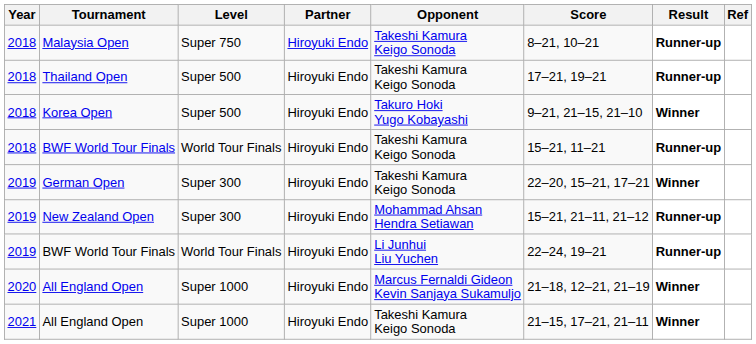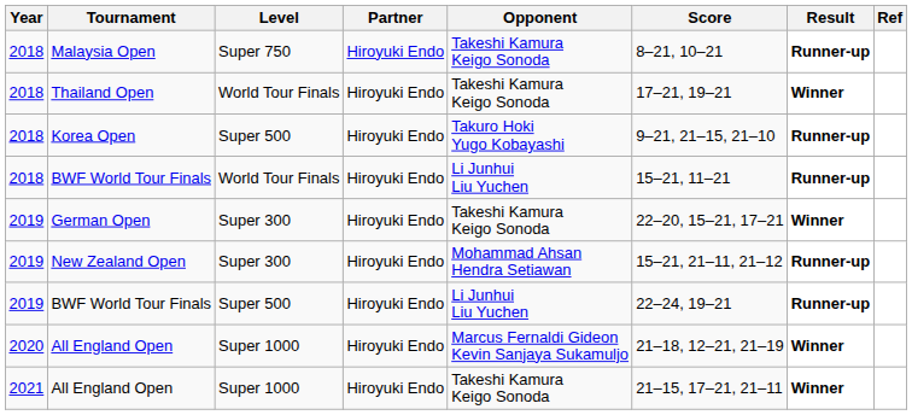 <table class="sortable wikitable" style="font-size: 90%;">
 <tr>
 <th>Year</th>
 <th>Tournament</th>
 <th>Level</th>
 <th>Partner</th>
 <th>Opponent</th>
 <th>Score</th>
 <th>Result</th>
 <th>Ref</th>
 </tr>
 <tr>
 <td align="center"><a href='#'>2018</a></td>
 <td align="left"><a href='#'>Malaysia Open</a></td>
 <td align="left">Super 750</td>
 <td align="left"> <a href='#'>Hiroyuki Endo</a></td>
 <td align="left"> <a href='#'>Takeshi Kamura</a><br> <a href='#'>Keigo Sonoda</a></td>
 <td align="left">8–21, 10–21</td>
 <td style="text-align:left; background:white"> <strong>Runner-up</strong></td>
 <td style="text-align:center; background:white"></td>
 </tr>
 <tr>
 <td align="center"><a href='#'>2018</a></td>
 <td align="left"><a href='#'>Thailand Open</a></td>
-<td align="left">Super 500</td>
+<td align="left">World Tour Finals</td>
 <td align="left"> Hiroyuki Endo</td>
 <td align="left"> Takeshi Kamura<br> Keigo Sonoda</td>
 <td align="left">17–21, 19–21</td>
-<td style="text-align:left; background:white"> <strong>Runner-up</strong></td>
+<td style="text-align:left; background:white"> <strong>Winner</strong></td>
 <td style="text-align:center; background:white"></td>
 </tr>
 <tr>
 <td align="center"><a href='#'>2018</a></td>
 <td align="left"><a href='#'>Korea Open</a></td>
 <td align="left">Super 500</td>
 <td align="left"> Hiroyuki Endo</td>
 <td align="left"> <a href='#'>Takuro Hoki</a><br> <a href='#'>Yugo Kobayashi</a></td>
 <td align="left">9–21, 21–15, 21–10</td>
-<td style="text-align:left; background:white"> <strong>Winner</strong></td>
+<td style="text-align:left; background:white"> <strong>Runner-up</strong></td>
 <td style="text-align:center; background:white"></td>
 </tr>
 <tr>
 <td align="center"><a href='#'>2018</a></td>
 <td align="left"><a href='#'>BWF World Tour Finals</a></td>
 <td align="left">World Tour Finals</td>
 <td align="left"> Hiroyuki Endo</td>
-<td align="left"> Takeshi Kamura<br> Keigo Sonoda</td>
+<td align="left"> <a href='#'>Li Junhui</a><br> <a href='#'>Liu Yuchen</a></td>
 <td align="left">15–21, 11–21</td>
 <td style="text-align:left; background:white"> <strong>Runner-up</strong></td>
 <td style="text-align:center; background:white"></td>
 </tr>
 <tr>
 <td align="center"><a href='#'>2019</a></td>
 <td align="left"><a href='#'>German Open</a></td>
 <td align="left">Super 300</td>
 <td align="left"> Hiroyuki Endo</td>
 <td align="left"> Takeshi Kamura<br> Keigo Sonoda</td>
 <td align="left">22–20, 15–21, 17–21</td>
 <td style="text-align:left; background:white"> <strong>Winner</strong></td>
 <td style="text-align:center; background:white"></td>
 </tr>
 <tr>
 <td align="center"><a href='#'>2019</a></td>
 <td align="left"><a href='#'>New Zealand Open</a></td>
 <td align="left">Super 300</td>
 <td align="left"> Hiroyuki Endo</td>
 <td align="left"> <a href='#'>Mohammad Ahsan</a><br> <a href='#'>Hendra Setiawan</a></td>
 <td align="left">15–21, 21–11, 21–12</td>
 <td style="text-align:left; background:white"> <strong>Runner-up</strong></td>
 <td style="text-align:center; background:white"></td>
 </tr>
 <tr>
 <td align="center"><a href='#'>2019</a></td>
 <td align="left">BWF World Tour Finals</td>
-<td align="left">World Tour Finals</td>
+<td align="left">Super 500</td>
 <td align="left"> Hiroyuki Endo</td>
 <td align="left"> <a href='#'>Li Junhui</a><br> <a href='#'>Liu Yuchen</a></td>
 <td align="left">22–24, 19–21</td>
 <td style="text-align:left; background:white"> <strong>Runner-up</strong></td>
 <td style="text-align:center; background:white"></td>
 </tr>
 <tr>
 <td align="center"><a href='#'>2020</a></td>
 <td align="left"><a href='#'>All England Open</a></td>
 <td align="left">Super 1000</td>
 <td align="left"> Hiroyuki Endo</td>
 <td align="left"> <a href='#'>Marcus Fernaldi Gideon</a><br> <a href='#'>Kevin Sanjaya Sukamuljo</a></td>
 <td align="left">21–18, 12–21, 21–19</td>
 <td style="text-align:left; background:white"> <strong>Winner</strong></td>
 <td style="text-align:center; background:white"></td>
 </tr>
 <tr>
 <td align="center"><a href='#'>2021</a></td>
 <td align="left">All England Open</td>
 <td align="left">Super 1000</td>
 <td align="left"> Hiroyuki Endo</td>
 <td align="left"> Takeshi Kamura<br> Keigo Sonoda</td>
 <td align="left">21–15, 17–21, 21–11</td>
 <td style="text-align:left; background:white"> <strong>Winner</strong></td>
 <td style="text-align:center; background:white"></td>
 </tr>
 </table>
